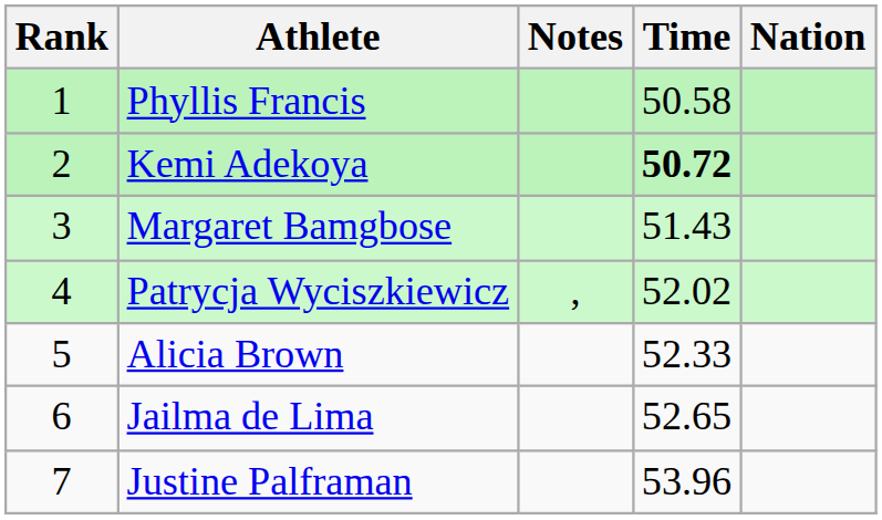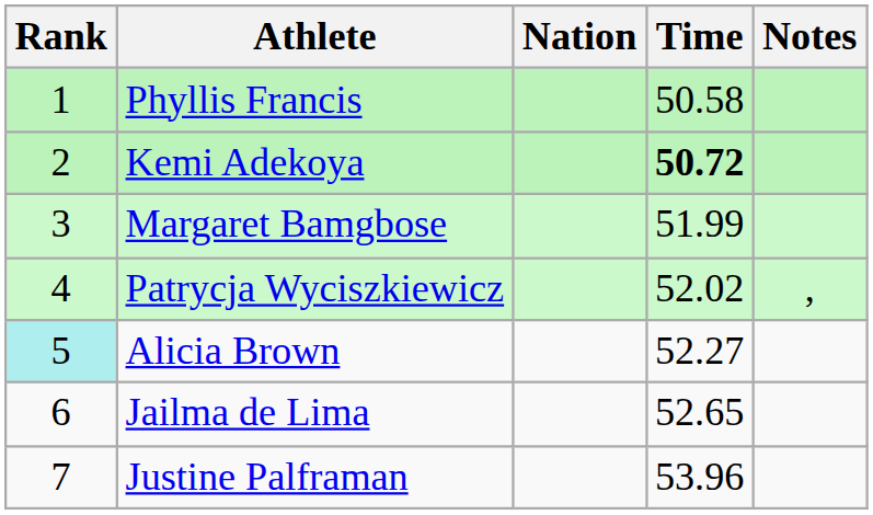 <table class="wikitable sortable" style="text-align:center">
 <tr>
 <th>Rank</th>
 <th>Athlete</th>
+<th>Nation</th>
+<th>Time</th>
 <th>Notes</th>
-<th>Time</th>
-<th>Nation</th>
 </tr>
 <tr bgcolor=#bbf3bb>
 <td>1</td>
 <td align=left><a href='#'>Phyllis Francis</a></td>
+<td align=left></td>
+<td>50.58</td>
 <td></td>
-<td>50.58</td>
-<td align=left></td>
 </tr>
 <tr bgcolor=#bbf3bb>
 <td>2</td>
 <td align=left><a href='#'>Kemi Adekoya</a></td>
+<td align=left></td>
+<td><strong>50.72</strong></td>
 <td></td>
-<td><strong>50.72</strong></td>
-<td align=left></td>
 </tr>
 <tr bgcolor=#ccf9cc>
 <td>3</td>
 <td align=left><a href='#'>Margaret Bamgbose</a></td>
+<td align=left></td>
+<td>51.99</td>
 <td></td>
-<td>51.43</td>
-<td align=left></td>
 </tr>
 <tr bgcolor=#ccf9cc>
 <td>4</td>
 <td align=left><a href='#'>Patrycja Wyciszkiewicz</a></td>
+<td align=left></td>
+<td>52.02</td>
 <td>, </td>
-<td>52.02</td>
-<td align=left></td>
 </tr>
 <tr>
-<td>5</td>
+<td style="background: paleturquoise;">5</td>
 <td align=left><a href='#'>Alicia Brown</a></td>
+<td align=left></td>
+<td>52.27</td>
 <td></td>
-<td>52.33</td>
-<td align=left></td>
 </tr>
 <tr>
 <td>6</td>
 <td align=left><a href='#'>Jailma de Lima</a></td>
+<td align=left></td>
+<td>52.65</td>
 <td></td>
-<td>52.65</td>
-<td align=left></td>
 </tr>
 <tr>
 <td>7</td>
 <td align=left><a href='#'>Justine Palframan</a></td>
+<td align=left></td>
+<td>53.96</td>
 <td></td>
-<td>53.96</td>
-<td align=left></td>
 </tr>
 </table>
